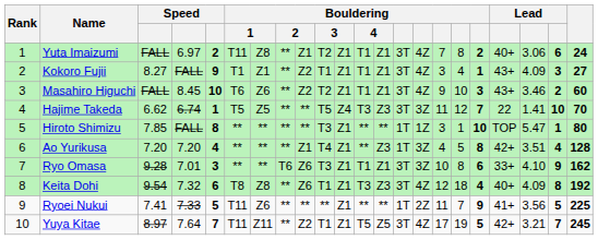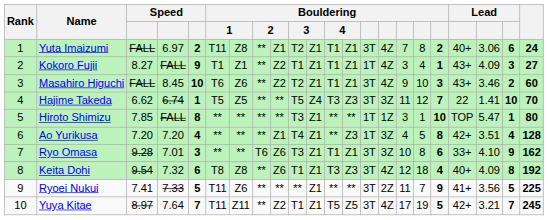 <table class="wikitable sortable" style="text-align:center">
 <tr>
 <th rowspan="2">Rank</th>
 <th rowspan="2">Name</th>
 <th colspan="3">Speed</th>
 <th colspan="13">Bouldering</th>
 <th colspan="3">Lead</th>
 <th rowspan="2"></th>
 </tr>
 <tr>
 <th></th>
 <th></th>
 <th></th>
 <th colspan="2">1</th>
 <th colspan="2">2</th>
 <th colspan="2">3</th>
 <th colspan="2">4</th>
 <th></th>
 <th></th>
 <th></th>
 <th></th>
 <th></th>
 <th></th>
 <th></th>
 <th></th>
 </tr>
 <tr bgcolor="bbf3bb">
 <td>1</td>
 <td align="left"><a href='#'>Yuta Imaizumi</a></td>
 <td><s>FALL</s></td>
 <td>6.97</td>
 <td><strong>2</strong></td>
 <td>T11</td>
 <td>Z8</td>
 <td>**</td>
 <td>Z1</td>
 <td>T2</td>
 <td>Z1</td>
 <td>T1</td>
 <td>Z1</td>
 <td>3T</td>
 <td>4Z</td>
 <td>7</td>
 <td>8</td>
 <td><strong>2</strong></td>
 <td>40+</td>
 <td>3.06</td>
 <td><strong>6</strong></td>
 <td><strong>24</strong></td>
 </tr>
 <tr bgcolor="bbf3bb">
 <td>2</td>
 <td align="left"><a href='#'>Kokoro Fujii</a></td>
 <td>8.27</td>
 <td><s>FALL</s></td>
 <td><strong>9</strong></td>
 <td>T1</td>
 <td>Z1</td>
 <td>**</td>
 <td>Z2</td>
 <td>T1</td>
 <td>Z1</td>
 <td>T1</td>
 <td>Z1</td>
-<td>3T</td>
+<td>1T</td>
 <td>4Z</td>
 <td>3</td>
 <td>4</td>
 <td><strong>1</strong></td>
 <td>43+</td>
 <td>4.09</td>
 <td><strong>3</strong></td>
 <td><strong>27</strong></td>
 </tr>
 <tr bgcolor="bbf3bb">
 <td>3</td>
 <td align="left"><a href='#'>Masahiro Higuchi</a></td>
 <td><s>FALL</s></td>
 <td>8.45</td>
 <td><strong>10</strong></td>
 <td>T6</td>
 <td>Z6</td>
 <td>**</td>
 <td>Z2</td>
 <td>T2</td>
 <td>Z1</td>
 <td>T1</td>
 <td>Z1</td>
 <td>3T</td>
 <td>4Z</td>
 <td>9</td>
 <td>10</td>
 <td><strong>3</strong></td>
 <td>43+</td>
 <td>3.46</td>
 <td><strong>2</strong></td>
 <td><strong>60</strong></td>
 </tr>
 <tr bgcolor="bbf3bb">
 <td>4</td>
 <td align="left"><a href='#'>Hajime Takeda</a></td>
 <td>6.62</td>
 <td><s>6.74</s></td>
 <td><strong>1</strong></td>
 <td>T5</td>
 <td>Z5</td>
 <td>**</td>
 <td>**</td>
 <td>T5</td>
 <td>Z4</td>
 <td>T3</td>
 <td>Z3</td>
 <td>3T</td>
 <td>3Z</td>
 <td>11</td>
 <td>12</td>
 <td><strong>7</strong></td>
 <td>22</td>
 <td>1.41</td>
 <td><strong>10</strong></td>
 <td><strong>70</strong></td>
 </tr>
 <tr bgcolor="bbf3bb">
 <td>5</td>
 <td align="left"><a href='#'>Hiroto Shimizu</a></td>
 <td>7.85</td>
 <td><s>FALL</s></td>
 <td><strong>8</strong></td>
 <td>**</td>
 <td>**</td>
 <td>**</td>
 <td>**</td>
 <td>T3</td>
 <td>Z1</td>
 <td>**</td>
 <td>**</td>
 <td>1T</td>
 <td>1Z</td>
 <td>3</td>
 <td>1</td>
 <td><strong>10</strong></td>
 <td>TOP</td>
 <td>5.47</td>
 <td><strong>1</strong></td>
 <td><strong>80</strong></td>
 </tr>
 <tr bgcolor="bbf3bb">
 <td>6</td>
 <td align="left"><a href='#'>Ao Yurikusa</a></td>
 <td>7.20</td>
 <td>7.20</td>
 <td><strong>4</strong></td>
 <td>**</td>
 <td>**</td>
 <td>**</td>
 <td>Z1</td>
 <td>T4</td>
 <td>Z1</td>
 <td>**</td>
 <td>Z3</td>
 <td>1T</td>
 <td>3Z</td>
 <td>4</td>
 <td>5</td>
 <td><strong>8</strong></td>
 <td>42+</td>
 <td>3.51</td>
 <td><strong>4</strong></td>
 <td><strong>128</strong></td>
 </tr>
 <tr bgcolor="bbf3bb">
 <td>7</td>
 <td align="left"><a href='#'>Ryo Omasa</a></td>
 <td><s>9.28</s></td>
 <td>7.01</td>
 <td><strong>3</strong></td>
 <td>**</td>
 <td>**</td>
 <td>T6</td>
 <td>Z6</td>
 <td>T3</td>
 <td>Z1</td>
 <td>T1</td>
 <td>Z1</td>
 <td>3T</td>
 <td>3Z</td>
 <td>10</td>
 <td>8</td>
 <td><strong>6</strong></td>
 <td>33+</td>
 <td>4.10</td>
 <td><strong>9</strong></td>
 <td><strong>162</strong></td>
 </tr>
 <tr bgcolor="bbf3bb">
 <td>8</td>
 <td align="left"><a href='#'>Keita Dohi</a></td>
 <td><s>9.54</s></td>
 <td>7.32</td>
 <td><strong>6</strong></td>
 <td>T8</td>
 <td>Z8</td>
 <td>**</td>
 <td>Z6</td>
 <td>T1</td>
 <td>Z1</td>
 <td>T3</td>
 <td>Z3</td>
 <td>3T</td>
 <td>4Z</td>
 <td>12</td>
 <td>18</td>
 <td><strong>4</strong></td>
 <td>40+</td>
 <td>4.09</td>
 <td><strong>8</strong></td>
 <td><strong>192</strong></td>
 </tr>
 <tr>
 <td>9</td>
 <td align="left"><a href='#'>Ryoei Nukui</a></td>
 <td>7.41</td>
 <td><s>7.33</s></td>
 <td><strong>5</strong></td>
 <td>T11</td>
 <td>Z6</td>
 <td>**</td>
 <td>**</td>
 <td>**</td>
 <td>Z1</td>
 <td>**</td>
 <td>**</td>
-<td>1T</td>
+<td>3T</td>
 <td>2Z</td>
 <td>11</td>
 <td>7</td>
 <td><strong>9</strong></td>
 <td>41+</td>
 <td>3.56</td>
 <td><strong>5</strong></td>
 <td><strong>225</strong></td>
 </tr>
 <tr>
 <td>10</td>
 <td align="left"><a href='#'>Yuya Kitae</a></td>
 <td><s>8.97</s></td>
 <td>7.64</td>
 <td><strong>7</strong></td>
 <td>T11</td>
 <td>Z11</td>
 <td>**</td>
 <td>Z2</td>
 <td>T1</td>
 <td>Z1</td>
 <td>T5</td>
 <td>Z5</td>
 <td>3T</td>
 <td>4Z</td>
 <td>17</td>
 <td>19</td>
 <td><strong>5</strong></td>
 <td>42+</td>
 <td>3.21</td>
 <td><strong>7</strong></td>
 <td><strong>245</strong></td>
 </tr>
 </table>
